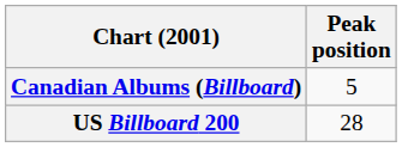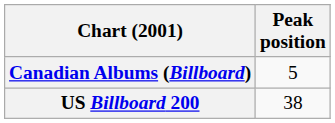 <table class="wikitable sortable plainrowheaders" style="text-align:center">
 <tr>
 <th scope="col">Chart (2001)</th>
 <th scope="col">Peak<br>position</th>
 </tr>
 <tr>
 <th scope="row"><a href='#'>Canadian Albums</a> (<em><a href='#'>Billboard</a></em>)</th>
 <td>5</td>
 </tr>
 <tr>
 <th scope="row">US <a href='#'><em>Billboard</em> 200</a></th>
-<td>28</td>
+<td>38</td>
 </tr>
 </table>
